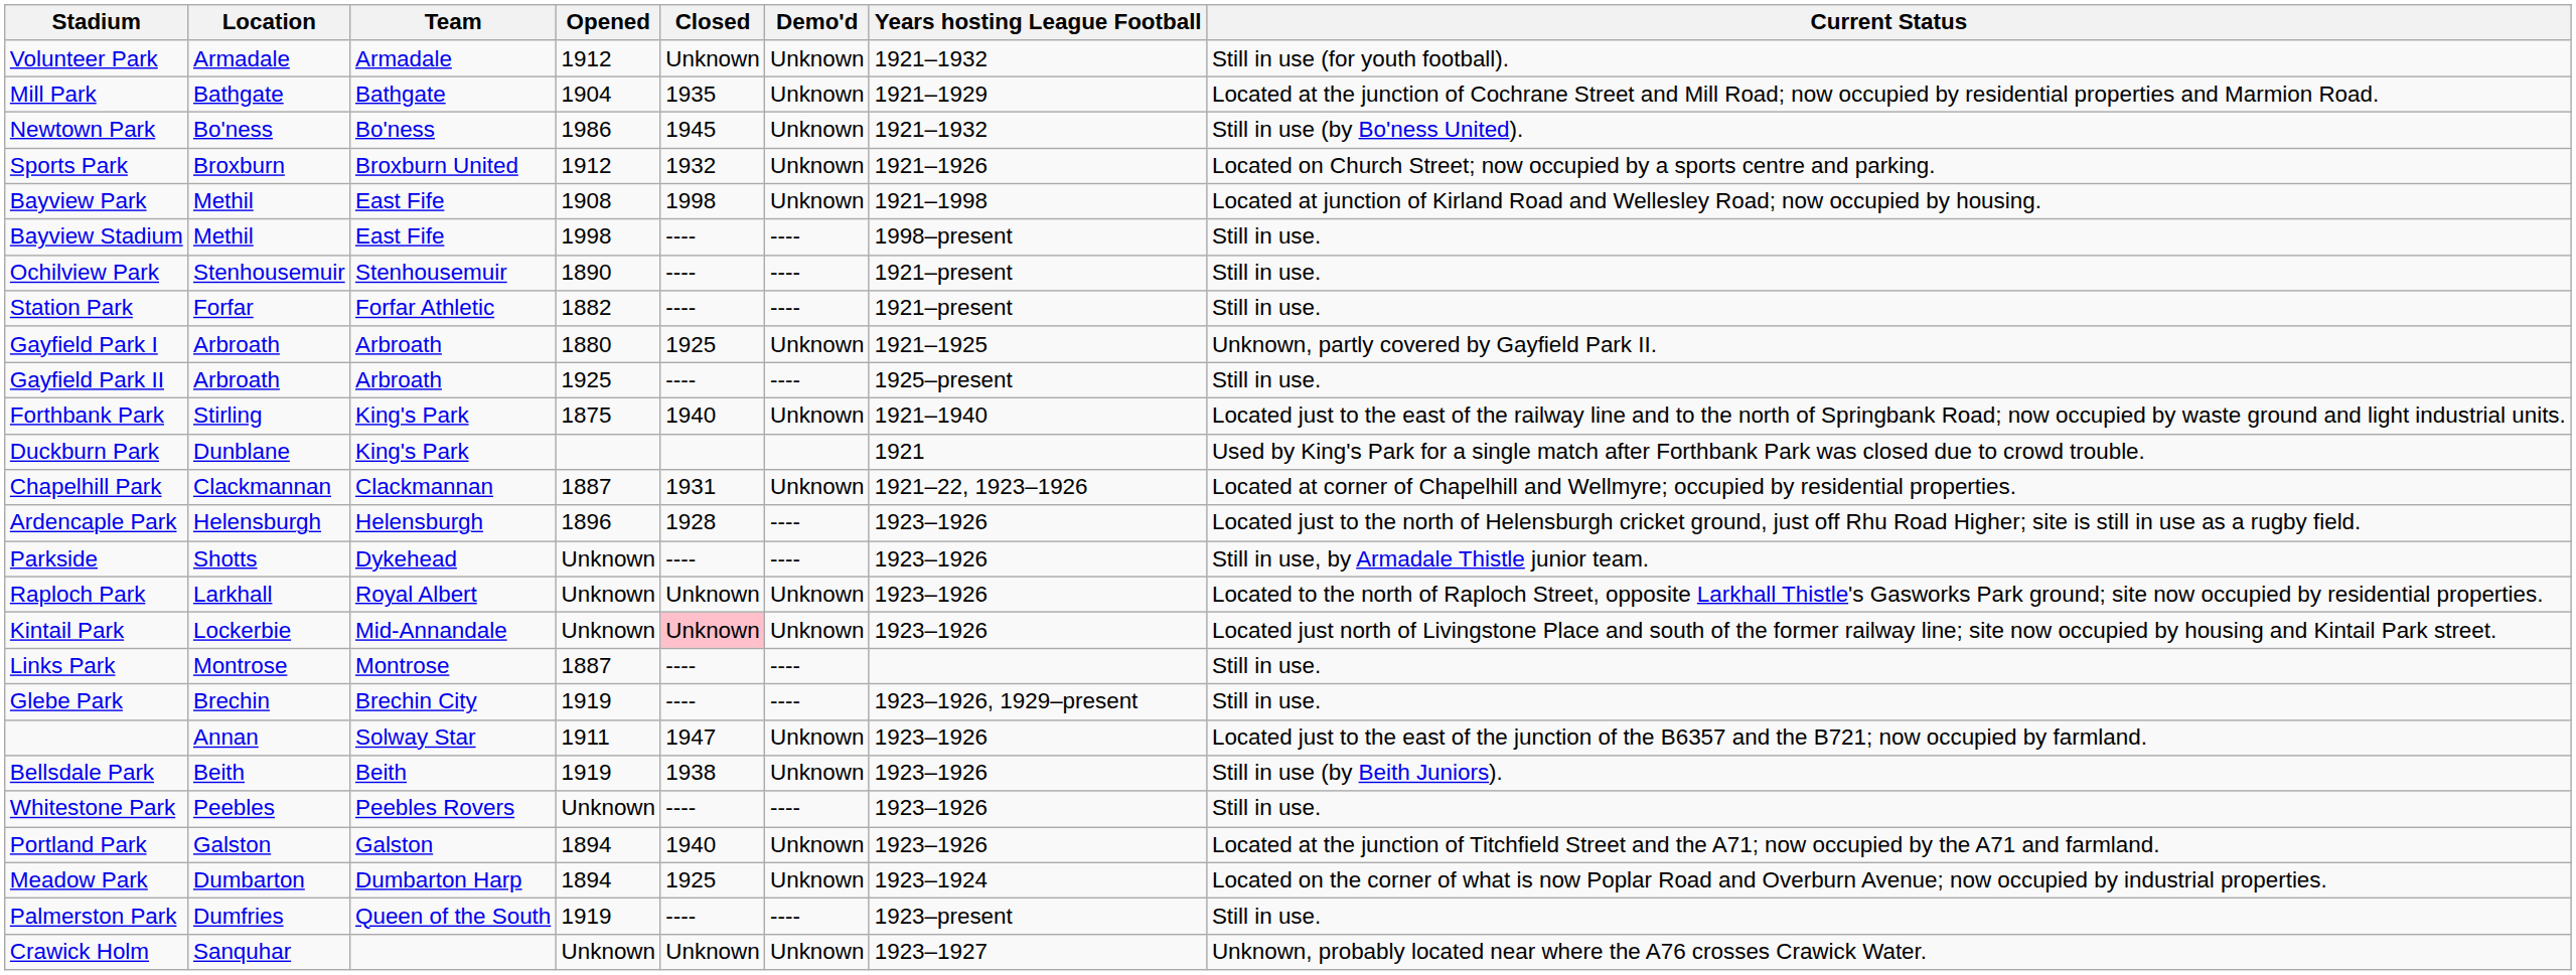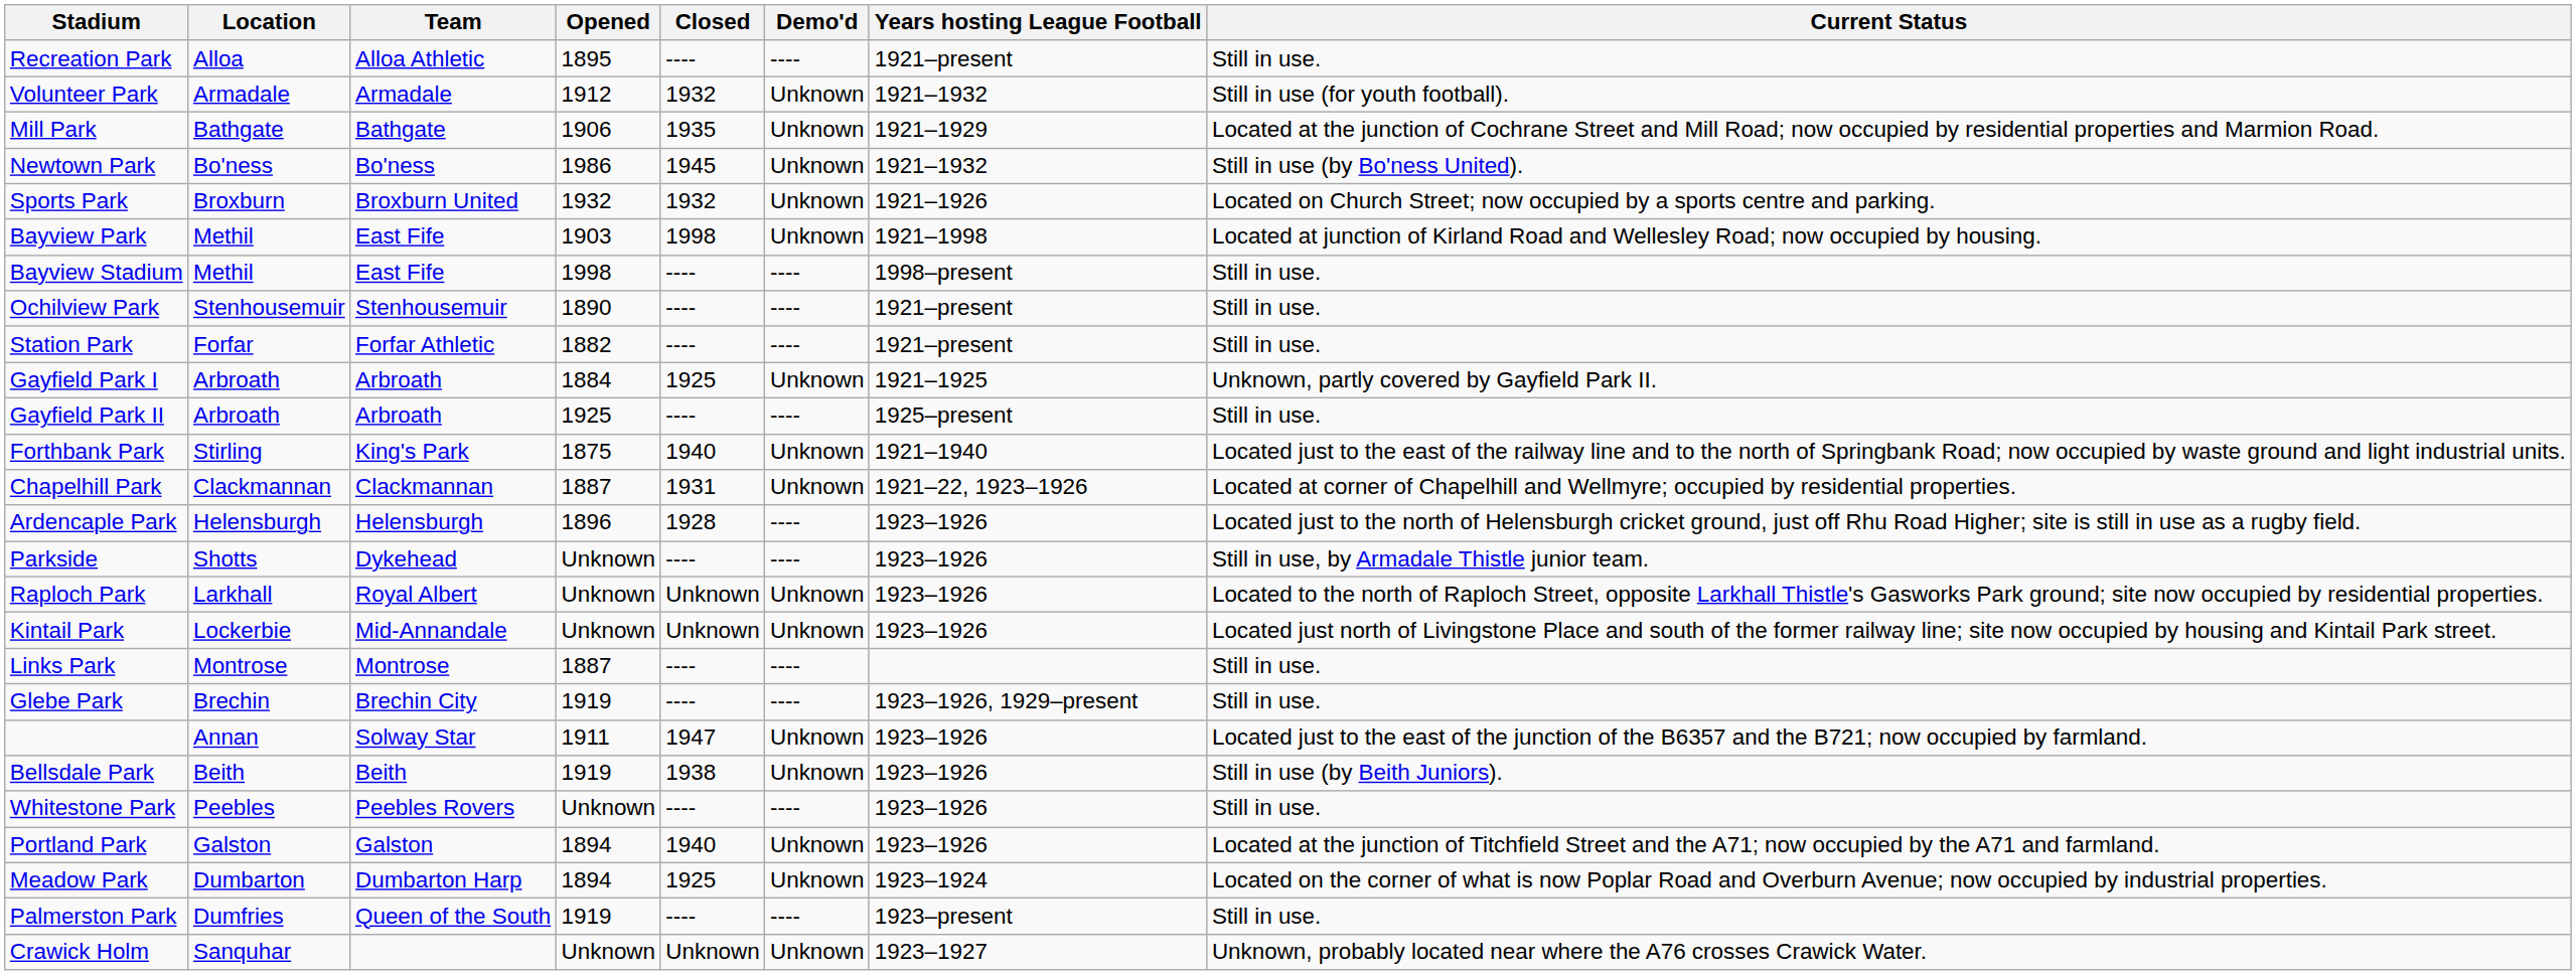 <table class="wikitable sortable">
 <tr>
 <th>Stadium</th>
 <th>Location</th>
 <th>Team</th>
 <th>Opened</th>
 <th>Closed</th>
 <th>Demo'd</th>
 <th>Years hosting League Football</th>
 <th>Current Status</th>
 </tr>
 <tr>
+<td><a href='#'>Recreation Park</a></td>
+<td><a href='#'>Alloa</a></td>
+<td><a href='#'>Alloa Athletic</a></td>
+<td>1895</td>
+<td>----</td>
+<td>----</td>
+<td>1921–present</td>
+<td>Still in use.</td>
+</tr>
+<tr>
 <td><a href='#'>Volunteer Park</a></td>
 <td><a href='#'>Armadale</a></td>
 <td><a href='#'>Armadale</a></td>
 <td>1912</td>
-<td>Unknown</td>
+<td>1932</td>
 <td>Unknown</td>
 <td>1921–1932</td>
 <td>Still in use (for youth football).</td>
 </tr>
 <tr>
 <td><a href='#'>Mill Park</a></td>
 <td><a href='#'>Bathgate</a></td>
 <td><a href='#'>Bathgate</a></td>
-<td>1904</td>
+<td>1906</td>
 <td>1935</td>
 <td>Unknown</td>
 <td>1921–1929</td>
 <td>Located at the junction of Cochrane Street and Mill Road; now occupied by residential properties and Marmion Road.</td>
 </tr>
 <tr>
 <td><a href='#'>Newtown Park</a></td>
 <td><a href='#'>Bo'ness</a></td>
 <td><a href='#'>Bo'ness</a></td>
 <td>1986</td>
 <td>1945</td>
 <td>Unknown</td>
 <td>1921–1932</td>
 <td>Still in use (by <a href='#'>Bo'ness United</a>).</td>
 </tr>
 <tr>
 <td><a href='#'>Sports Park</a></td>
 <td><a href='#'>Broxburn</a></td>
 <td><a href='#'>Broxburn United</a></td>
-<td>1912</td>
+<td>1932</td>
 <td>1932</td>
 <td>Unknown</td>
 <td>1921–1926</td>
 <td>Located on Church Street; now occupied by a sports centre and parking.</td>
 </tr>
 <tr>
 <td><a href='#'>Bayview Park</a></td>
 <td><a href='#'>Methil</a></td>
 <td><a href='#'>East Fife</a></td>
-<td>1908</td>
+<td>1903</td>
 <td>1998</td>
 <td>Unknown</td>
 <td>1921–1998</td>
 <td>Located at junction of Kirland Road and Wellesley Road; now occupied by housing.</td>
 </tr>
 <tr>
 <td><a href='#'>Bayview Stadium</a></td>
 <td><a href='#'>Methil</a></td>
 <td><a href='#'>East Fife</a></td>
 <td>1998</td>
 <td>----</td>
 <td>----</td>
 <td>1998–present</td>
 <td>Still in use.</td>
 </tr>
 <tr>
 <td><a href='#'>Ochilview Park</a></td>
 <td><a href='#'>Stenhousemuir</a></td>
 <td><a href='#'>Stenhousemuir</a></td>
 <td>1890</td>
 <td>----</td>
 <td>----</td>
 <td>1921–present</td>
 <td>Still in use.</td>
 </tr>
 <tr>
 <td><a href='#'>Station Park</a></td>
 <td><a href='#'>Forfar</a></td>
 <td><a href='#'>Forfar Athletic</a></td>
 <td>1882</td>
 <td>----</td>
 <td>----</td>
 <td>1921–present</td>
 <td>Still in use.</td>
 </tr>
 <tr>
 <td><a href='#'>Gayfield Park I</a></td>
 <td><a href='#'>Arbroath</a></td>
 <td><a href='#'>Arbroath</a></td>
-<td>1880</td>
+<td>1884</td>
 <td>1925</td>
 <td>Unknown</td>
 <td>1921–1925</td>
 <td>Unknown, partly covered by Gayfield Park II.</td>
 </tr>
 <tr>
 <td><a href='#'>Gayfield Park II</a></td>
 <td><a href='#'>Arbroath</a></td>
 <td><a href='#'>Arbroath</a></td>
 <td>1925</td>
 <td>----</td>
 <td>----</td>
 <td>1925–present</td>
 <td>Still in use.</td>
 </tr>
 <tr>
 <td><a href='#'>Forthbank Park</a></td>
 <td><a href='#'>Stirling</a></td>
 <td><a href='#'>King's Park</a></td>
 <td>1875</td>
 <td>1940</td>
 <td>Unknown</td>
 <td>1921–1940</td>
 <td>Located just to the east of the railway line and to the north of Springbank Road; now occupied by waste ground and light industrial units.</td>
-</tr>
-<tr>
-<td><a href='#'>Duckburn Park</a></td>
-<td><a href='#'>Dunblane</a></td>
-<td><a href='#'>King's Park</a></td>
-<td></td>
-<td></td>
-<td></td>
-<td>1921</td>
-<td>Used by King's Park for a single match after Forthbank Park was closed due to crowd trouble.</td>
 </tr>
 <tr>
 <td><a href='#'>Chapelhill Park</a></td>
 <td><a href='#'>Clackmannan</a></td>
 <td><a href='#'>Clackmannan</a></td>
 <td>1887</td>
 <td>1931</td>
 <td>Unknown</td>
 <td>1921–22, 1923–1926</td>
 <td>Located at corner of Chapelhill and Wellmyre; occupied by residential properties.</td>
 </tr>
 <tr>
 <td><a href='#'>Ardencaple Park</a></td>
 <td><a href='#'>Helensburgh</a></td>
 <td><a href='#'>Helensburgh</a></td>
 <td>1896</td>
 <td>1928</td>
 <td>----</td>
 <td>1923–1926</td>
 <td>Located just to the north of Helensburgh cricket ground, just off Rhu Road Higher; site is still in use as a rugby field.</td>
 </tr>
 <tr>
 <td><a href='#'>Parkside</a></td>
 <td><a href='#'>Shotts</a></td>
 <td><a href='#'>Dykehead</a></td>
 <td>Unknown</td>
 <td>----</td>
 <td>----</td>
 <td>1923–1926</td>
 <td>Still in use, by <a href='#'>Armadale Thistle</a> junior team.</td>
 </tr>
 <tr>
 <td><a href='#'>Raploch Park</a></td>
 <td><a href='#'>Larkhall</a></td>
 <td><a href='#'>Royal Albert</a></td>
 <td>Unknown</td>
 <td>Unknown</td>
 <td>Unknown</td>
 <td>1923–1926</td>
 <td>Located to the north of Raploch Street, opposite <a href='#'>Larkhall Thistle</a>'s Gasworks Park ground; site now occupied by residential properties.</td>
 </tr>
 <tr>
 <td><a href='#'>Kintail Park</a></td>
 <td><a href='#'>Lockerbie</a></td>
 <td><a href='#'>Mid-Annandale</a></td>
 <td>Unknown</td>
-<td style="background: pink;">Unknown</td>
+<td>Unknown</td>
 <td>Unknown</td>
 <td>1923–1926</td>
 <td>Located just north of Livingstone Place and south of the former railway line; site now occupied by housing and Kintail Park street.</td>
 </tr>
 <tr>
 <td><a href='#'>Links Park</a></td>
 <td><a href='#'>Montrose</a></td>
 <td><a href='#'>Montrose</a></td>
 <td>1887</td>
 <td>----</td>
 <td>----</td>
 <td></td>
 <td>Still in use.</td>
 </tr>
 <tr>
 <td><a href='#'>Glebe Park</a></td>
 <td><a href='#'>Brechin</a></td>
 <td><a href='#'>Brechin City</a></td>
 <td>1919</td>
 <td>----</td>
 <td>----</td>
 <td>1923–1926, 1929–present</td>
 <td>Still in use.</td>
 </tr>
 <tr>
 <td></td>
 <td><a href='#'>Annan</a></td>
 <td><a href='#'>Solway Star</a></td>
 <td>1911</td>
 <td>1947</td>
 <td>Unknown</td>
 <td>1923–1926</td>
 <td>Located just to the east of the junction of the B6357 and the B721; now occupied by farmland.</td>
 </tr>
 <tr>
 <td><a href='#'>Bellsdale Park</a></td>
 <td><a href='#'>Beith</a></td>
 <td><a href='#'>Beith</a></td>
 <td>1919</td>
 <td>1938</td>
 <td>Unknown</td>
 <td>1923–1926</td>
 <td>Still in use (by <a href='#'>Beith Juniors</a>).</td>
 </tr>
 <tr>
 <td><a href='#'>Whitestone Park</a></td>
 <td><a href='#'>Peebles</a></td>
 <td><a href='#'>Peebles Rovers</a></td>
 <td>Unknown</td>
 <td>----</td>
 <td>----</td>
 <td>1923–1926</td>
 <td>Still in use.</td>
 </tr>
 <tr>
 <td><a href='#'>Portland Park</a></td>
 <td><a href='#'>Galston</a></td>
 <td><a href='#'>Galston</a></td>
 <td>1894</td>
 <td>1940</td>
 <td>Unknown</td>
 <td>1923–1926</td>
 <td>Located at the junction of Titchfield Street and the A71; now occupied by the A71 and farmland.</td>
 </tr>
 <tr>
 <td><a href='#'>Meadow Park</a></td>
 <td><a href='#'>Dumbarton</a></td>
 <td><a href='#'>Dumbarton Harp</a></td>
 <td>1894</td>
 <td>1925</td>
 <td>Unknown</td>
 <td>1923–1924</td>
 <td>Located on the corner of what is now Poplar Road and Overburn Avenue; now occupied by industrial properties.</td>
 </tr>
 <tr>
 <td><a href='#'>Palmerston Park</a></td>
 <td><a href='#'>Dumfries</a></td>
 <td><a href='#'>Queen of the South</a></td>
 <td>1919</td>
 <td>----</td>
 <td>----</td>
 <td>1923–present</td>
 <td>Still in use.</td>
 </tr>
 <tr>
 <td><a href='#'>Crawick Holm</a></td>
 <td><a href='#'>Sanquhar</a></td>
 <td></td>
 <td>Unknown</td>
 <td>Unknown</td>
 <td>Unknown</td>
 <td>1923–1927</td>
 <td>Unknown, probably located near where the A76 crosses Crawick Water.</td>
 </tr>
 </table>
